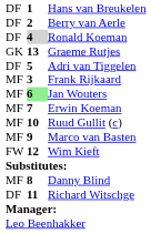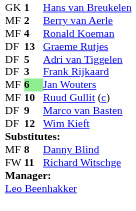 <table cellspacing="0" cellpadding="0" style="font-size:90%; margin:0.2em auto;">
 <tr>
 <th width="25"></th>
 <th width="25"></th>
 </tr>
 <tr>
-<td>DF</td>
+<td>GK</td>
 <td><strong>1</strong></td>
 <td><a href='#'>Hans van Breukelen</a></td>
 </tr>
 <tr>
-<td>DF</td>
+<td>MF</td>
 <td><strong>2</strong></td>
 <td><a href='#'>Berry van Aerle</a></td>
 <td></td>
 <td></td>
 </tr>
 <tr>
-<td>DF</td>
-<td style="background: lightgrey;"><strong>4</strong></td>
+<td>MF</td>
+<td><strong>4</strong></td>
 <td><a href='#'>Ronald Koeman</a></td>
 </tr>
 <tr>
-<td>GK</td>
+<td>DF</td>
 <td><strong>13</strong></td>
 <td><a href='#'>Graeme Rutjes</a></td>
 </tr>
 <tr>
 <td>DF</td>
 <td><strong>5</strong></td>
 <td><a href='#'>Adri van Tiggelen</a></td>
 <td></td>
 </tr>
 <tr>
-<td>MF</td>
+<td>DF</td>
 <td><strong>3</strong></td>
 <td><a href='#'>Frank Rijkaard</a></td>
 </tr>
 <tr>
 <td>MF</td>
 <td style="background: lightgreen;"><strong>6</strong></td>
 <td><a href='#'>Jan Wouters</a></td>
 </tr>
 <tr>
 <td>MF</td>
-<td><strong>7</strong></td>
-<td><a href='#'>Erwin Koeman</a></td>
-<td></td>
-<td></td>
-</tr>
-<tr>
-<td>MF</td>
 <td><strong>10</strong></td>
 <td><a href='#'>Ruud Gullit</a> (<a href='#'>c</a>)</td>
 </tr>
 <tr>
-<td>MF</td>
+<td>DF</td>
 <td><strong>9</strong></td>
 <td><a href='#'>Marco van Basten</a></td>
 </tr>
 <tr>
-<td>FW</td>
+<td>DF</td>
 <td><strong>12</strong></td>
 <td><a href='#'>Wim Kieft</a></td>
 </tr>
 <tr>
 <td colspan=3><strong>Substitutes:</strong></td>
 </tr>
 <tr>
 <td>MF</td>
 <td><strong>8</strong></td>
 <td><a href='#'>Danny Blind</a></td>
 <td></td>
 <td></td>
 </tr>
 <tr>
-<td>DF</td>
+<td>FW</td>
 <td><strong>11</strong></td>
 <td><a href='#'>Richard Witschge</a></td>
 <td></td>
 <td></td>
 </tr>
 <tr>
 <td colspan=3><strong>Manager:</strong></td>
 </tr>
 <tr>
 <td colspan=4> <a href='#'>Leo Beenhakker</a></td>
 </tr>
 </table>
